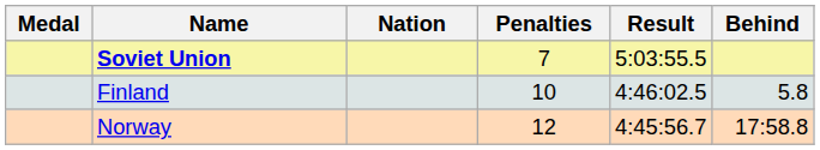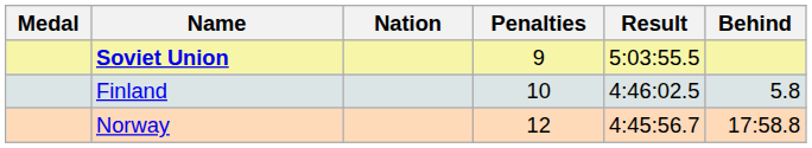 <table class=wikitable style="border:1px solid #AAAAAA;font-size:90%">
 <tr bgcolor="#E4E4E4">
 <th style="border-bottom:1px solid #AAAAAA" width=50>Medal</th>
 <th style="border-bottom:1px solid #AAAAAA" width=160>Name</th>
 <th style="border-bottom:1px solid #AAAAAA" width=80>Nation</th>
 <th style="border-bottom:1px solid #AAAAAA" width=80>Penalties</th>
 <th style="border-bottom:1px solid #AAAAAA" width=60>Result</th>
 <th style="border-bottom:1px solid #AAAAAA" width=60>Behind</th>
 </tr>
 <tr bgcolor="#F7F6A8">
 <td align="center"></td>
 <td><strong><a href='#'>Soviet Union</a></strong></td>
 <td align="center"></td>
-<td align="center">7</td>
+<td align="center">9</td>
 <td align="right">5:03:55.5</td>
 <td align="right"></td>
 </tr>
 <tr bgcolor="#DCE5E5">
 <td align="center"></td>
 <td><a href='#'>Finland</a></td>
 <td align="center"></td>
 <td align="center">10</td>
 <td align="right">4:46:02.5</td>
 <td align="right">5.8</td>
 </tr>
 <tr bgcolor="#FFDAB9">
 <td align="center"></td>
 <td><a href='#'>Norway</a></td>
 <td align="center"></td>
 <td align="center">12</td>
 <td align="right">4:45:56.7</td>
 <td align="right">17:58.8</td>
 </tr>
 </table>
